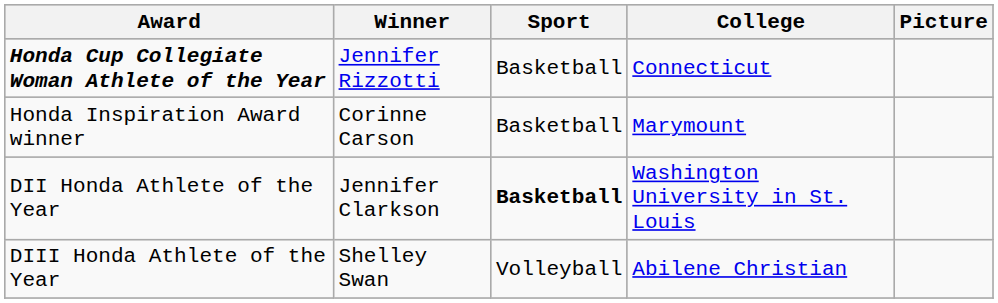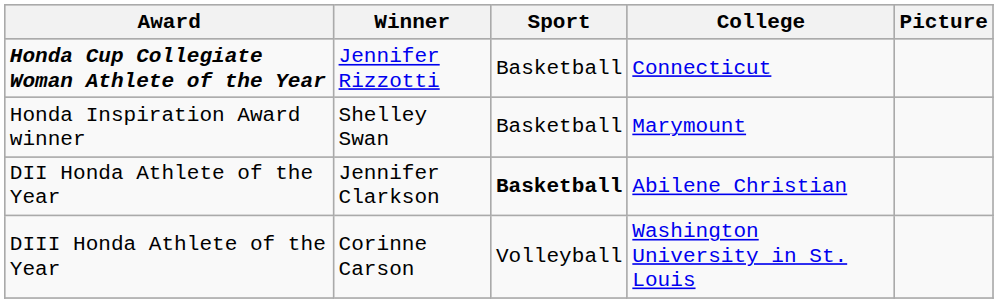 <table class="wikitable">
 <tr>
 <th>Award</th>
 <th>Winner</th>
 <th>Sport</th>
 <th>College</th>
 <th>Picture</th>
 </tr>
 <tr>
 <td><strong><em>Honda Cup<strong> Collegiate Woman Athlete of the Year<em></td>
 <td><a href='#'>Jennifer Rizzotti</a></td>
 <td>Basketball</td>
 <td><a href='#'>Connecticut</a></td>
 <td></td>
 </tr>
 <tr>
 <td></em>Honda Inspiration Award winner<em></td>
-<td>Corinne Carson</td>
+<td>Shelley Swan</td>
 <td>Basketball</td>
 <td><a href='#'>Marymount</a></td>
 <td></td>
 </tr>
 <tr>
 <td></em>DII Honda Athlete of the Year<em></td>
 <td>Jennifer Clarkson</td>
 <td><strong>Basketball</strong></td>
-<td><a href='#'>Washington University in St. Louis</a></td>
+<td><a href='#'>Abilene Christian</a></td>
 <td></td>
 </tr>
 <tr>
 <td></em>DIII Honda Athlete of the Year<em></td>
-<td>Shelley Swan</td>
+<td>Corinne Carson</td>
 <td>Volleyball</td>
-<td><a href='#'>Abilene Christian</a></td>
+<td><a href='#'>Washington University in St. Louis</a></td>
 <td></td>
 </tr>
 </table>
